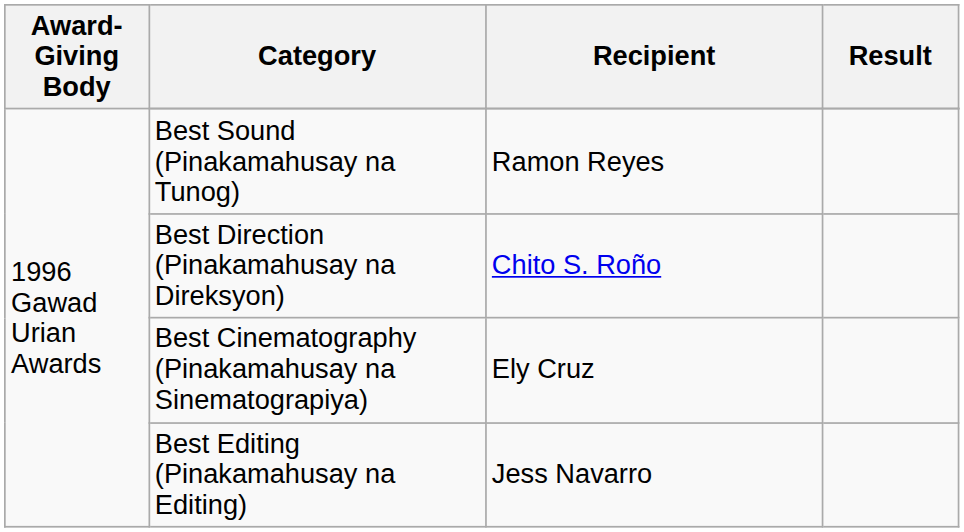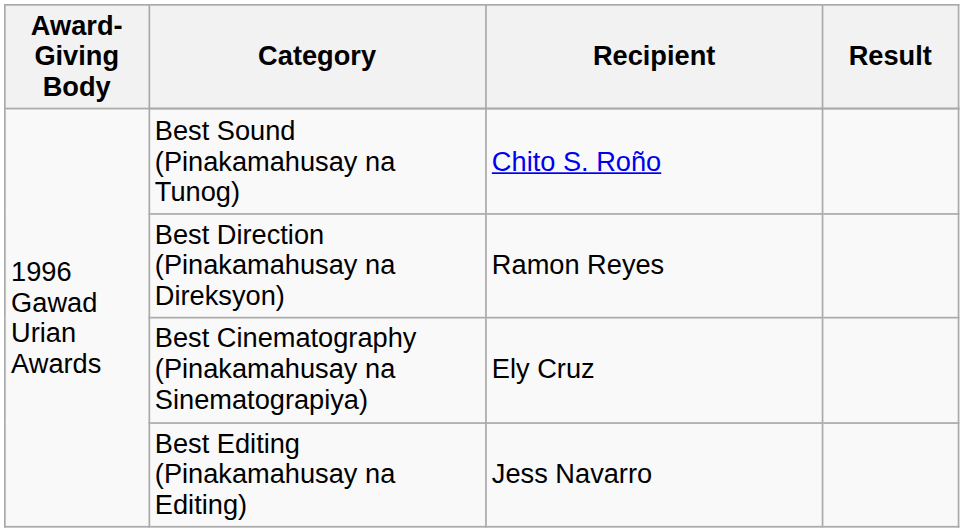 <table | width="90%" class="wikitable sortable">
 <tr>
 <th width="10%">Award-Giving Body</th>
 <th width="25%">Category</th>
 <th width="25%">Recipient</th>
 <th width="10%">Result</th>
 </tr>
 <tr>
 <td rowspan=5>1996 Gawad Urian Awards</td>
 </tr>
 <tr>
 <td>Best Sound (Pinakamahusay na Tunog)</td>
-<td>Ramon Reyes</td>
+<td><a href='#'>Chito S. Roño</a></td>
 <td></td>
 </tr>
 <tr>
 <td>Best Direction (Pinakamahusay na Direksyon)</td>
-<td><a href='#'>Chito S. Roño</a></td>
+<td>Ramon Reyes</td>
 <td></td>
 </tr>
 <tr>
 <td>Best Cinematography (Pinakamahusay na Sinematograpiya)</td>
 <td>Ely Cruz</td>
 <td></td>
 </tr>
 <tr>
 <td>Best Editing (Pinakamahusay na Editing)</td>
 <td>Jess Navarro</td>
 <td></td>
 </tr>
 </table>
